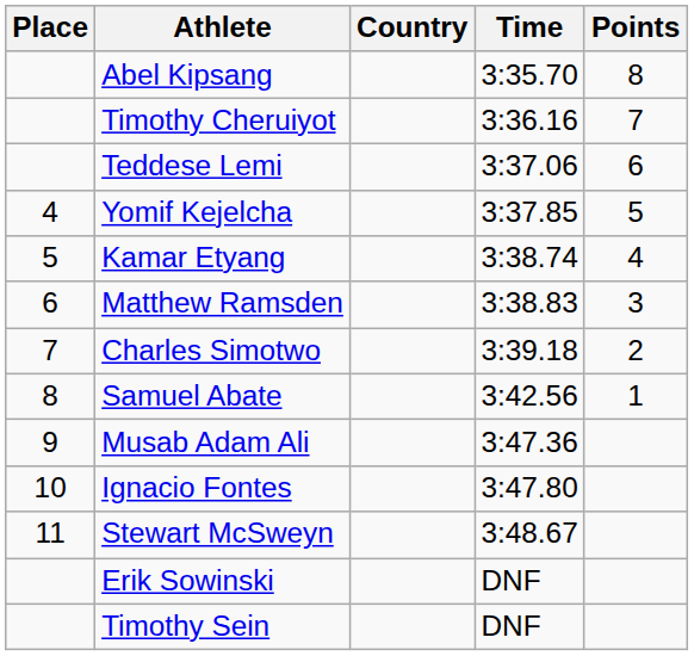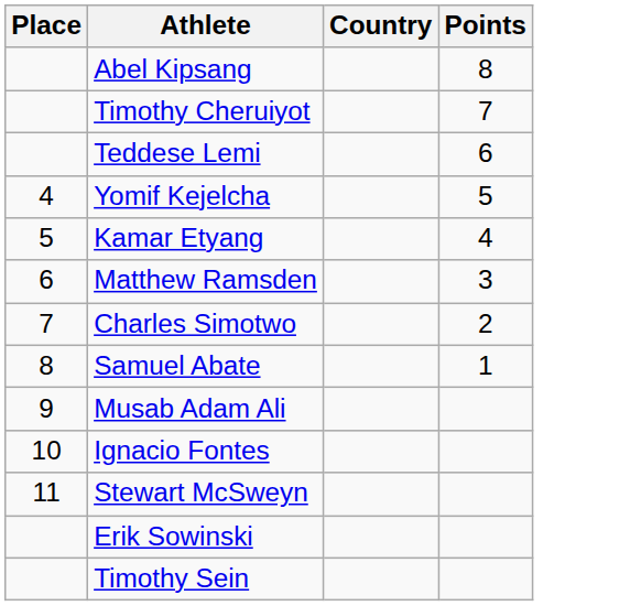 <table class="wikitable">
 <tr>
 <th>Place</th>
 <th>Athlete</th>
 <th>Country</th>
-<th>Time</th>
 <th>Points</th>
 </tr>
 <tr>
 <td align=center></td>
 <td><a href='#'>Abel Kipsang</a></td>
 <td></td>
-<td>3:35.70</td>
 <td align=center>8</td>
 </tr>
 <tr>
 <td align=center></td>
 <td><a href='#'>Timothy Cheruiyot</a></td>
 <td></td>
-<td>3:36.16</td>
 <td align=center>7</td>
 </tr>
 <tr>
 <td align=center></td>
 <td><a href='#'>Teddese Lemi</a></td>
 <td></td>
-<td>3:37.06</td>
 <td align=center>6</td>
 </tr>
 <tr>
 <td align=center>4</td>
 <td><a href='#'>Yomif Kejelcha</a></td>
 <td></td>
-<td>3:37.85</td>
 <td align=center>5</td>
 </tr>
 <tr>
 <td align=center>5</td>
 <td><a href='#'>Kamar Etyang</a></td>
 <td></td>
-<td>3:38.74</td>
 <td align=center>4</td>
 </tr>
 <tr>
 <td align=center>6</td>
 <td><a href='#'>Matthew Ramsden</a></td>
 <td></td>
-<td>3:38.83</td>
 <td align=center>3</td>
 </tr>
 <tr>
 <td align=center>7</td>
 <td><a href='#'>Charles Simotwo</a></td>
 <td></td>
-<td>3:39.18</td>
 <td align=center>2</td>
 </tr>
 <tr>
 <td align=center>8</td>
 <td><a href='#'>Samuel Abate</a></td>
 <td></td>
-<td>3:42.56</td>
 <td align=center>1</td>
 </tr>
 <tr>
 <td align=center>9</td>
 <td><a href='#'>Musab Adam Ali</a></td>
 <td></td>
-<td>3:47.36</td>
 <td align=center></td>
 </tr>
 <tr>
 <td align=center>10</td>
 <td><a href='#'>Ignacio Fontes</a></td>
 <td></td>
-<td>3:47.80</td>
 <td align=center></td>
 </tr>
 <tr>
 <td align=center>11</td>
 <td><a href='#'>Stewart McSweyn</a></td>
 <td></td>
-<td>3:48.67</td>
 <td align=center></td>
 </tr>
 <tr>
 <td align=center></td>
 <td><a href='#'>Erik Sowinski</a></td>
 <td></td>
-<td>DNF</td>
 <td align=center></td>
 </tr>
 <tr>
 <td align=center></td>
 <td><a href='#'>Timothy Sein</a></td>
 <td></td>
-<td>DNF</td>
 <td align=center></td>
 </tr>
 </table>
